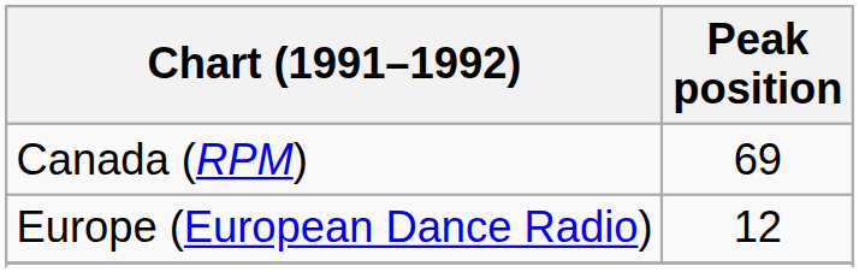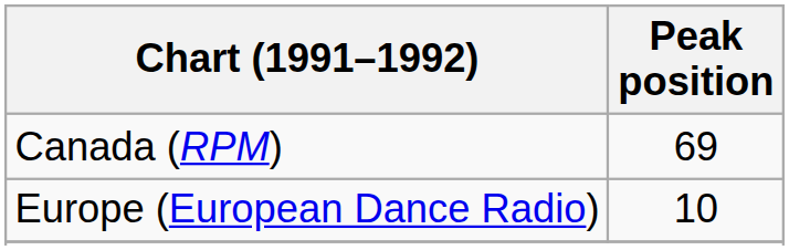 <table class="wikitable sortable">
 <tr>
 <th>Chart (1991–1992)</th>
 <th>Peak<br>position</th>
 </tr>
 <tr>
 <td>Canada (<em><a href='#'>RPM</a></em>)</td>
 <td align="center">69</td>
 </tr>
 <tr>
 <td>Europe (<a href='#'>European Dance Radio</a>)</td>
-<td align="center">12</td>
+<td align="center">10</td>
 </tr>
 <tr>
 </tr>
 <tr>
 </tr>
 <tr>
 </tr>
 <tr>
 </tr>
 </table>
